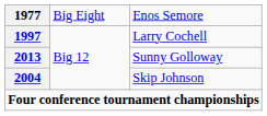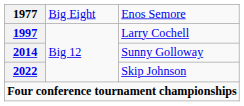 <table class="wikitable">
 <tr>
 <th>1977</th>
 <td><a href='#'>Big Eight</a></td>
 <td><a href='#'>Enos Semore</a></td>
 </tr>
 <tr>
 <th><a href='#'>1997</a></th>
 <td rowspan=3><a href='#'>Big 12</a></td>
 <td><a href='#'>Larry Cochell</a></td>
 </tr>
 <tr>
-<th><a href='#'>2013</a></th>
+<th><a href='#'>2014</a></th>
 <td><a href='#'>Sunny Golloway</a></td>
 </tr>
 <tr>
-<th><a href='#'>2004</a></th>
+<th><a href='#'>2022</a></th>
 <td><a href='#'>Skip Johnson</a></td>
 </tr>
 <tr>
 <td colspan=3 align=center "bgcolor=white"><span><strong>Four conference tournament championships</strong></span></td>
 </tr>
 </table>
